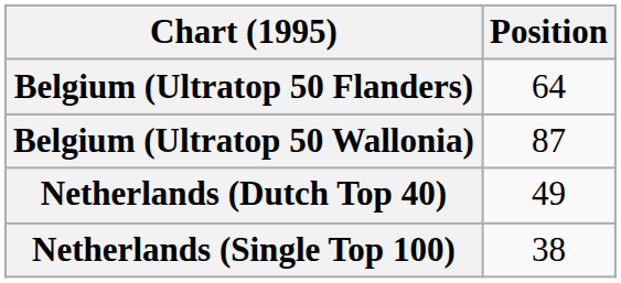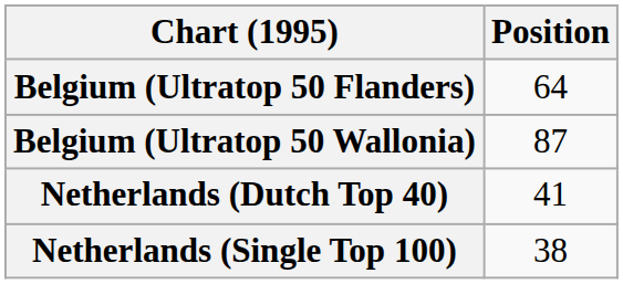 <table class="wikitable sortable plainrowheaders" style="text-align:center">
 <tr>
 <th scope="col">Chart (1995)</th>
 <th scope="col">Position</th>
 </tr>
 <tr>
 <th scope="row">Belgium (Ultratop 50 Flanders)</th>
 <td>64</td>
 </tr>
 <tr>
 <th scope="row">Belgium (Ultratop 50 Wallonia)</th>
 <td>87</td>
 </tr>
 <tr>
 <th scope="row">Netherlands (Dutch Top 40)</th>
-<td>49</td>
+<td>41</td>
 </tr>
 <tr>
 <th scope="row">Netherlands (Single Top 100)</th>
 <td>38</td>
 </tr>
 </table>
